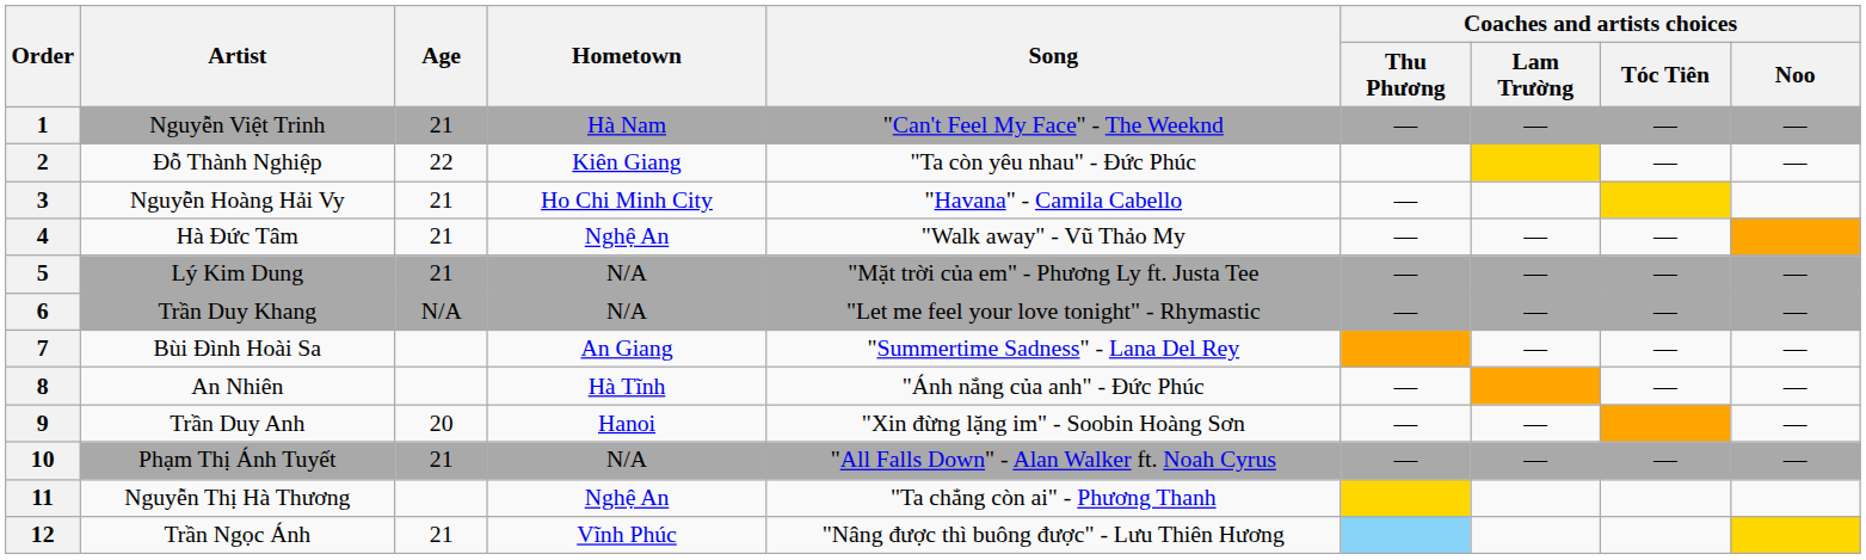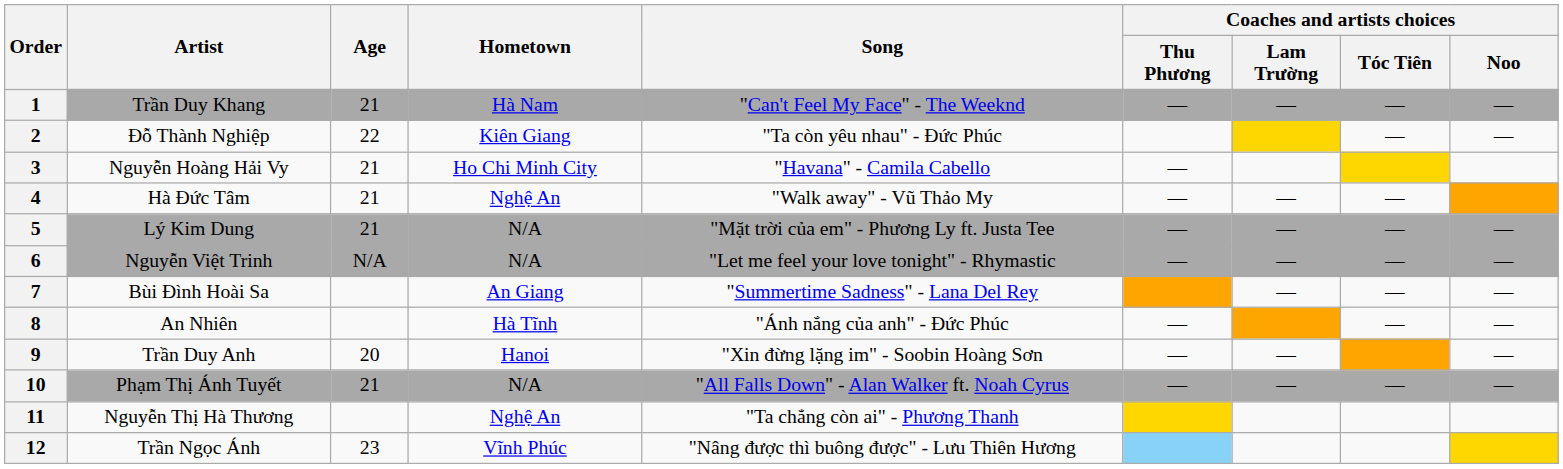 <table class="wikitable" style="text-align:center; width:100%;">
 <tr>
 <th scope="col" rowspan="2" style="width:04%;">Order</th>
 <th scope="col" rowspan="2" style="width:17%;">Artist</th>
 <th scope="col" rowspan="2" style="width:05%;">Age</th>
 <th scope="col" rowspan="2" style="width:15%;">Hometown</th>
 <th scope="col" rowspan="2" style="width:31%;">Song</th>
 <th colspan="4" style="width:28%;">Coaches and artists choices</th>
 </tr>
 <tr>
 <th style="width:07%;">Thu Phương</th>
 <th style="width:07%;">Lam Trường</th>
 <th style="width:07%;">Tóc Tiên</th>
 <th style="width:07%;">Noo</th>
 </tr>
 <tr>
 <th>1</th>
-<td style="background:darkgrey;">Nguyễn Việt Trinh</td>
+<td style="background:darkgrey;">Trần Duy Khang</td>
 <td style="background:darkgrey;">21</td>
 <td style="background:darkgrey;"><a href='#'>Hà Nam</a></td>
 <td style="background:darkgrey;">"<a href='#'>Can't Feel My Face</a>" - <a href='#'>The Weeknd</a></td>
 <td style="background:darkgrey;text-align:center;">—</td>
 <td style="background:darkgrey;text-align:center;">—</td>
 <td style="background:darkgrey;text-align:center;">—</td>
 <td style="background:darkgrey;text-align:center;">—</td>
 </tr>
 <tr>
 <th>2</th>
 <td>Đỗ Thành Nghiệp</td>
 <td>22</td>
 <td><a href='#'>Kiên Giang</a></td>
 <td>"Ta còn yêu nhau" - Đức Phúc</td>
 <td style="text-align:center;"></td>
 <td style="background:gold;text-align:center;"></td>
 <td style="text-align:center;">—</td>
 <td style="text-align:center;">—</td>
 </tr>
 <tr>
 <th>3</th>
 <td>Nguyễn Hoàng Hải Vy</td>
 <td>21</td>
 <td><a href='#'>Ho Chi Minh City</a></td>
 <td>"<a href='#'>Havana</a>" - <a href='#'>Camila Cabello</a></td>
 <td style="text-align:center;">—</td>
 <td style="text-align:center;"></td>
 <td style="background:gold;text-align:center;"></td>
 <td style="text-align:center;"></td>
 </tr>
 <tr>
 <th>4</th>
 <td>Hà Đức Tâm</td>
 <td>21</td>
 <td><a href='#'>Nghệ An</a></td>
 <td>"Walk away" - Vũ Thảo My</td>
 <td style="text-align:center;">—</td>
 <td style="text-align:center;">—</td>
 <td style="text-align:center;">—</td>
 <td style="background:orange;text-align:center;"></td>
 </tr>
 <tr>
 <th>5</th>
 <td style="background:darkgrey;">Lý Kim Dung</td>
 <td style="background:darkgrey;">21</td>
 <td style="background:darkgrey;">N/A</td>
 <td style="background:darkgrey;">"Mặt trời của em" - Phương Ly ft. Justa Tee</td>
 <td style="background:darkgrey;text-align:center;">—</td>
 <td style="background:darkgrey;text-align:center;">—</td>
 <td style="background:darkgrey;text-align:center;">—</td>
 <td style="background:darkgrey;text-align:center;">—</td>
 </tr>
 <tr>
 <th>6</th>
-<td style="background:darkgrey;">Trần Duy Khang</td>
+<td style="background:darkgrey;">Nguyễn Việt Trinh</td>
 <td style="background:darkgrey;">N/A</td>
 <td style="background:darkgrey;">N/A</td>
 <td style="background:darkgrey;">"Let me feel your love tonight" - Rhymastic</td>
 <td style="background:darkgrey;text-align:center;">—</td>
 <td style="background:darkgrey;text-align:center;">—</td>
 <td style="background:darkgrey;text-align:center;">—</td>
 <td style="background:darkgrey;text-align:center;">—</td>
 </tr>
 <tr>
 <th>7</th>
 <td>Bùi Đình Hoài Sa</td>
 <td></td>
 <td><a href='#'>An Giang</a></td>
 <td>"<a href='#'>Summertime Sadness</a>" - <a href='#'>Lana Del Rey</a></td>
 <td style="background:orange;text-align:center;"></td>
 <td style="text-align:center;">—</td>
 <td style="text-align:center;">—</td>
 <td style="text-align:center;">—</td>
 </tr>
 <tr>
 <th>8</th>
 <td>An Nhiên</td>
 <td></td>
 <td><a href='#'>Hà Tĩnh</a></td>
 <td>"Ánh nắng của anh" - Đức Phúc</td>
 <td style="text-align:center;">—</td>
 <td style="background:orange;text-align:center;"></td>
 <td style="text-align:center;">—</td>
 <td style="text-align:center;">—</td>
 </tr>
 <tr>
 <th>9</th>
 <td>Trần Duy Anh</td>
 <td>20</td>
 <td><a href='#'>Hanoi</a></td>
 <td>"Xin đừng lặng im" - Soobin Hoàng Sơn</td>
 <td style="text-align:center;">—</td>
 <td style="text-align:center;">—</td>
 <td style="background:orange;text-align:center;"></td>
 <td style="text-align:center;">—</td>
 </tr>
 <tr>
 <th>10</th>
 <td style="background:darkgrey;">Phạm Thị Ánh Tuyết</td>
 <td style="background:darkgrey;">21</td>
 <td style="background:darkgrey;">N/A</td>
 <td style="background:darkgrey;">"<a href='#'>All Falls Down</a>" - <a href='#'>Alan Walker</a> ft. <a href='#'>Noah Cyrus</a></td>
 <td style="background:darkgrey;text-align:center;">—</td>
 <td style="background:darkgrey;text-align:center;">—</td>
 <td style="background:darkgrey;text-align:center;">—</td>
 <td style="background:darkgrey;text-align:center;">—</td>
 </tr>
 <tr>
 <th>11</th>
 <td>Nguyễn Thị Hà Thương</td>
 <td></td>
 <td><a href='#'>Nghệ An</a></td>
 <td>"Ta chẳng còn ai" - <a href='#'>Phương Thanh</a></td>
 <td style="background:gold;text-align:center;"></td>
 <td style="text-align:center;"></td>
 <td style="text-align:center;"></td>
 <td style="text-align:center;"></td>
 </tr>
 <tr>
 <th>12</th>
 <td>Trần Ngọc Ánh</td>
-<td>21</td>
+<td>23</td>
 <td><a href='#'>Vĩnh Phúc</a></td>
 <td>"Nâng được thì buông được" - Lưu Thiên Hương</td>
 <td style="background:#87D3F8;text-align:center;"></td>
 <td style="text-align:center;"></td>
 <td style="text-align:center;"></td>
 <td style="background:gold;text-align:center;"></td>
 </tr>
 </table>
